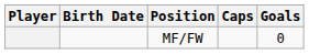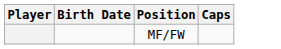 <table class="wikitable plainrowheaders sortable" style="text-align:center;">
 <tr>
 <th scope="col">Player</th>
 <th scope="col">Birth Date</th>
 <th scope="col">Position</th>
 <th scope="col">Caps</th>
-<th scope="col">Goals</th>
 </tr>
 <tr>
 <th scope="row"></th>
 <td align="left"></td>
 <td>MF/FW</td>
 <td></td>
-<td>0</td>
 </tr>
 </table>
